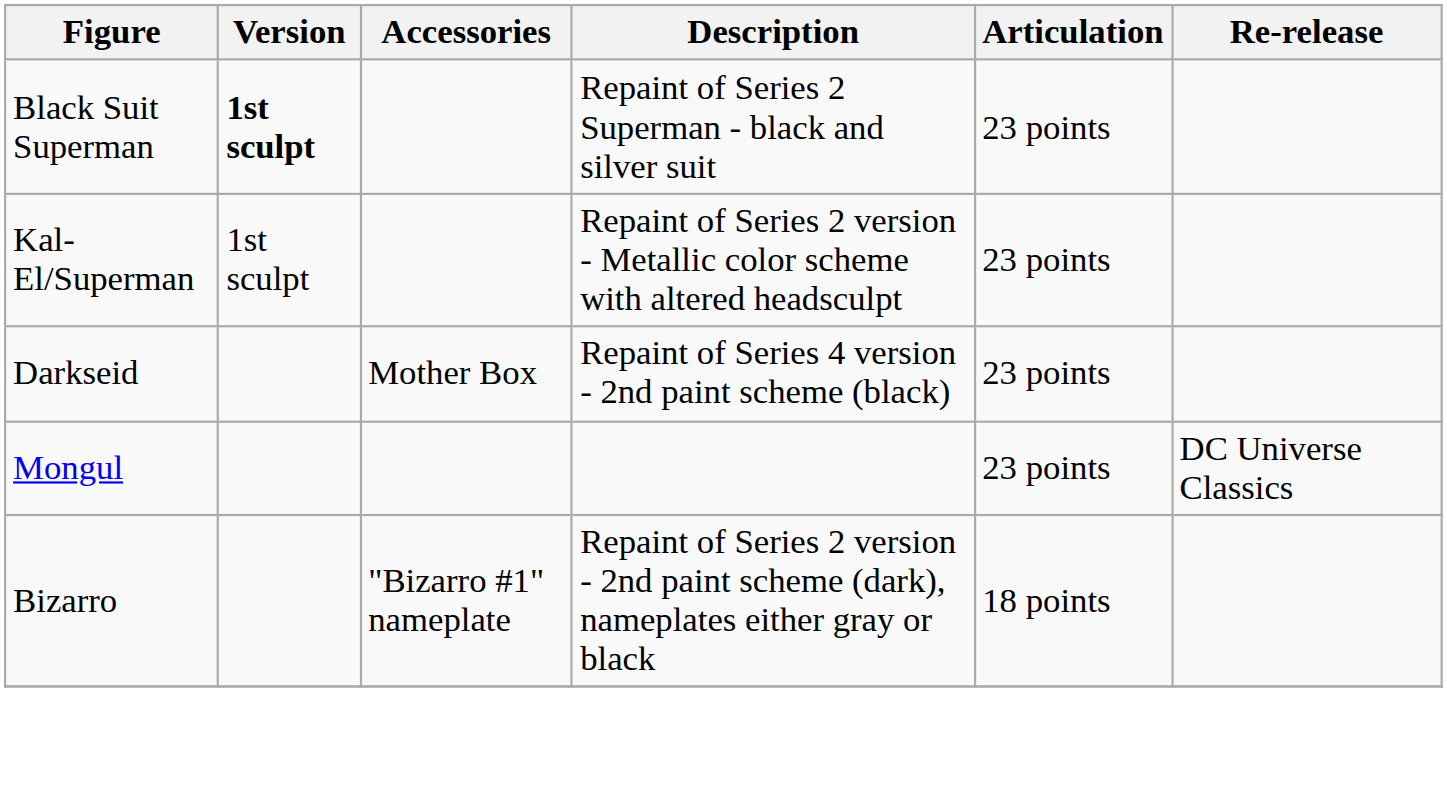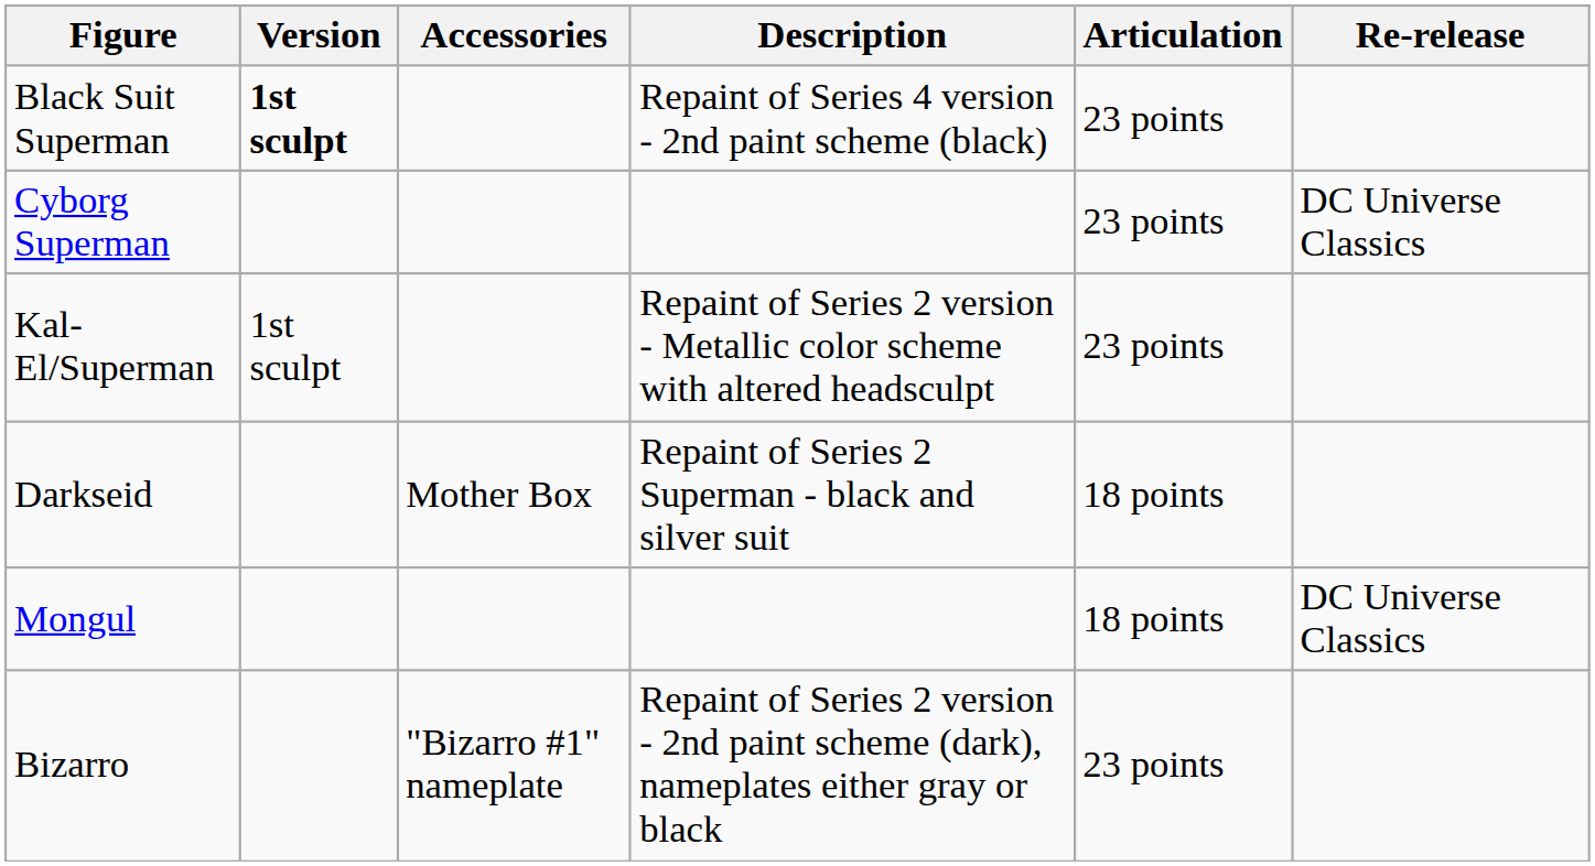 <table class="wikitable" width="75%">
 <tr>
 <th width=15%><strong>Figure</strong></th>
 <th width=10%><strong>Version</strong></th>
 <th width=15%><strong>Accessories</strong></th>
 <th width=30%><strong>Description</strong></th>
 <th width=10%><strong>Articulation</strong></th>
 <th width=20%><strong>Re-release</strong></th>
 </tr>
 <tr>
 <td>Black Suit Superman</td>
 <td><strong>1st sculpt</strong></td>
 <td></td>
-<td>Repaint of Series 2 Superman - black and silver suit</td>
+<td>Repaint of Series 4 version - 2nd paint scheme (black)</td>
 <td>23 points</td>
 <td></td>
+</tr>
+<tr>
+<td><a href='#'>Cyborg Superman</a></td>
+<td></td>
+<td></td>
+<td></td>
+<td>23 points</td>
+<td>DC Universe Classics</td>
 </tr>
 <tr>
 <td>Kal-El/Superman</td>
 <td>1st sculpt</td>
 <td></td>
 <td>Repaint of Series 2 version - Metallic color scheme with altered headsculpt</td>
 <td>23 points</td>
 <td></td>
 </tr>
 <tr>
 <td>Darkseid</td>
 <td></td>
 <td>Mother Box</td>
-<td>Repaint of Series 4 version - 2nd paint scheme (black)</td>
-<td>23 points</td>
+<td>Repaint of Series 2 Superman - black and silver suit</td>
+<td>18 points</td>
 <td></td>
 </tr>
 <tr>
 <td><a href='#'>Mongul</a></td>
 <td></td>
 <td></td>
 <td></td>
-<td>23 points</td>
+<td>18 points</td>
 <td>DC Universe Classics</td>
 </tr>
 <tr>
 <td>Bizarro</td>
 <td></td>
 <td>"Bizarro #1" nameplate</td>
 <td>Repaint of Series 2 version - 2nd paint scheme (dark), nameplates either gray or black</td>
-<td>18 points</td>
+<td>23 points</td>
 <td></td>
 </tr>
 <tr>
 </tr>
 </table>
